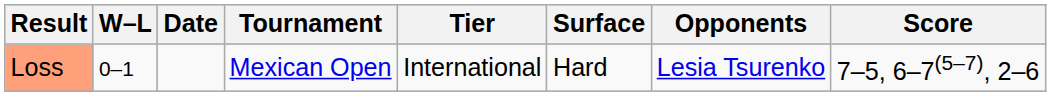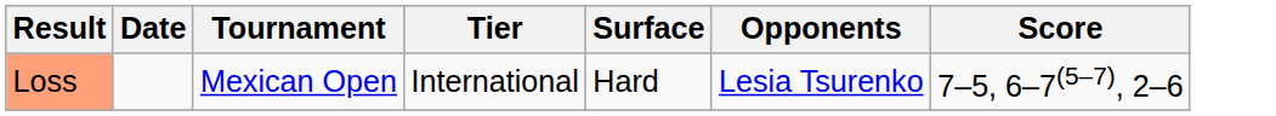 <table class="sortable wikitable">
 <tr>
 <th>Result</th>
-<th class="unsortable">W–L</th>
 <th>Date</th>
 <th>Tournament</th>
 <th>Tier</th>
 <th>Surface</th>
 <th>Opponents</th>
 <th class="unsortable">Score</th>
 </tr>
 <tr>
 <td style="background:#ffa07a;">Loss</td>
-<td><small>0–1</small></td>
 <td><a href='#'></a></td>
 <td><a href='#'>Mexican Open</a></td>
 <td>International</td>
 <td>Hard</td>
 <td> <a href='#'>Lesia Tsurenko</a></td>
 <td>7–5, 6–7<sup>(5–7)</sup>, 2–6</td>
 </tr>
 </table>
